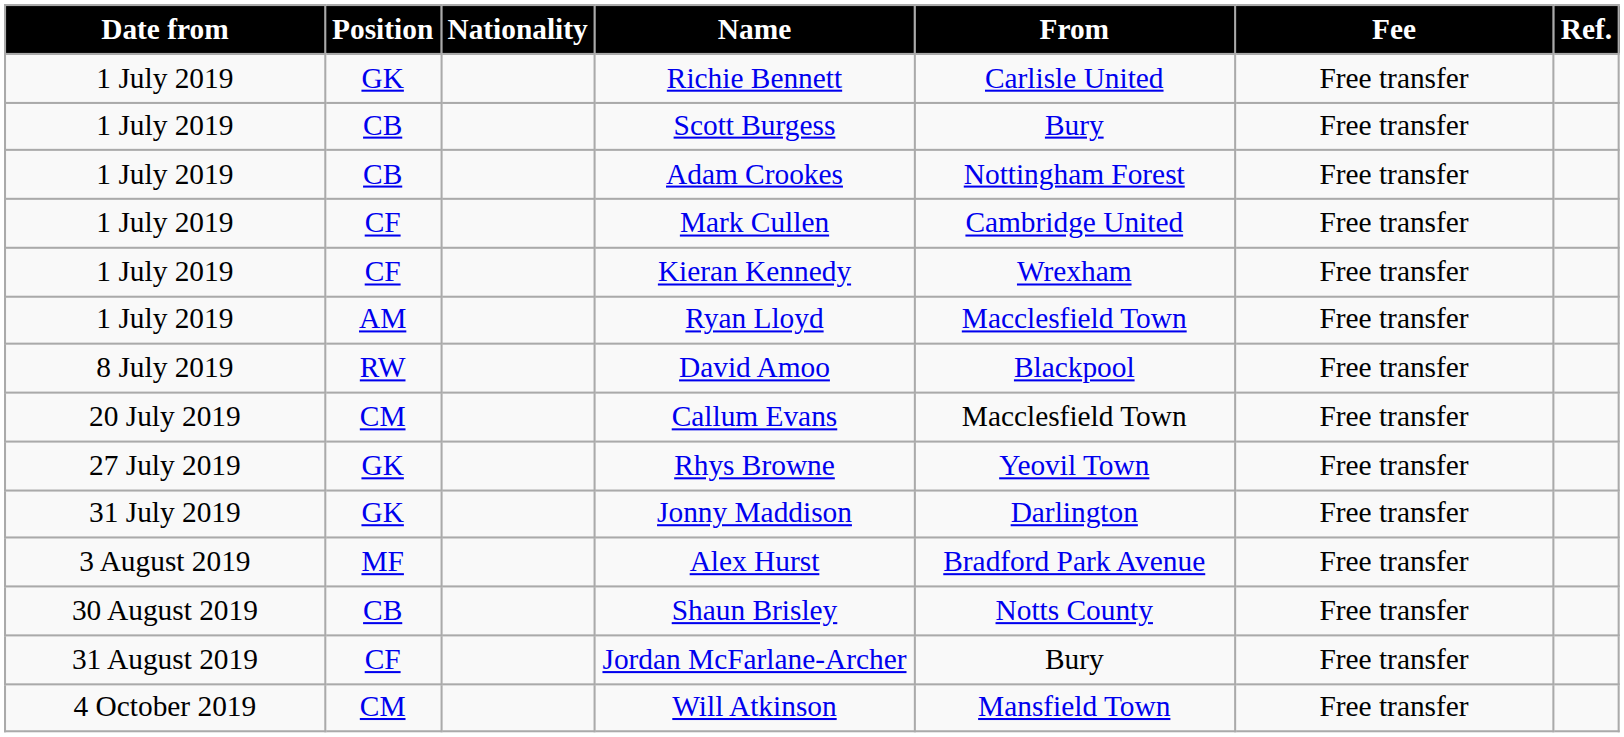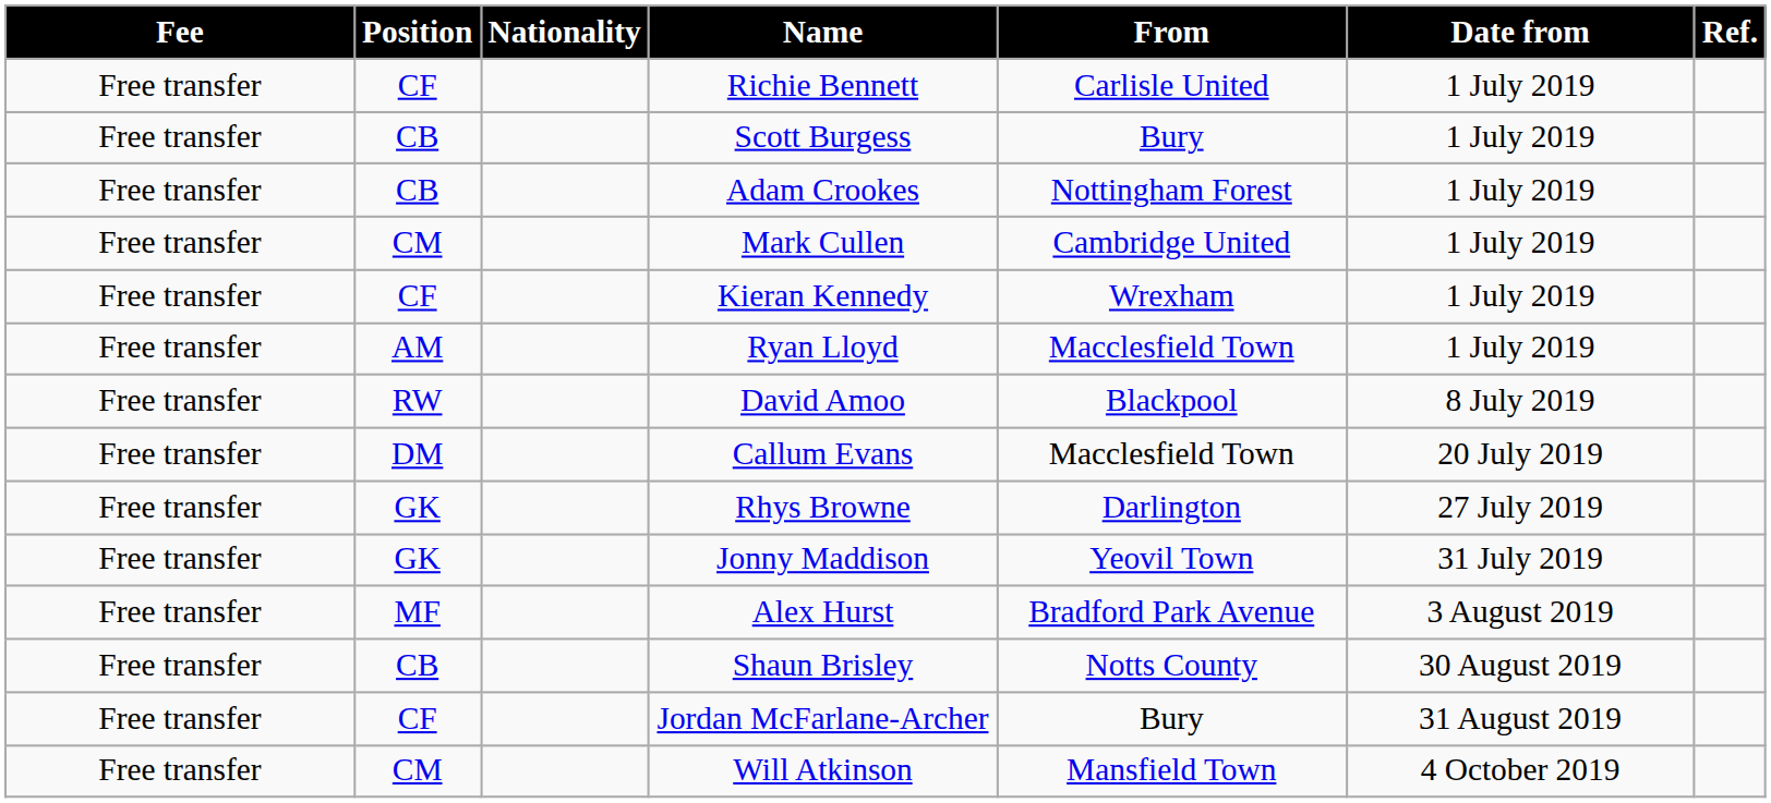 <table class="wikitable"  style="text-align:center; font-size:90%; ">
 <tr>
-<th style="background:#000000; color:#FFFFFF; width:150px;">Date from</th>
+<th style="background:#000000; color:#FFFFFF; width:150px;">Fee</th>
 <th style="background:#000000; color:#FFFFFF; width:50px;">Position</th>
 <th style="background:#000000; color:#FFFFFF; width:50px;">Nationality</th>
 <th style="background:#000000; color:#FFFFFF; width:150px;">Name</th>
 <th style="background:#000000; color:#FFFFFF; width:150px;">From</th>
-<th style="background:#000000; color:#FFFFFF; width:150px;">Fee</th>
+<th style="background:#000000; color:#FFFFFF; width:150px;">Date from</th>
 <th style="background:#000000; color:#FFFFFF; width:25px;">Ref.</th>
 </tr>
 <tr>
-<td>1 July 2019</td>
-<td><a href='#'>GK</a></td>
+<td>Free transfer</td>
+<td><a href='#'>CF</a></td>
 <td></td>
 <td><a href='#'>Richie Bennett</a></td>
 <td><a href='#'>Carlisle United</a></td>
-<td>Free transfer</td>
+<td>1 July 2019</td>
 <td></td>
 </tr>
 <tr>
-<td>1 July 2019</td>
+<td>Free transfer</td>
 <td><a href='#'>CB</a></td>
 <td></td>
 <td><a href='#'>Scott Burgess</a></td>
 <td><a href='#'>Bury</a></td>
-<td>Free transfer</td>
+<td>1 July 2019</td>
 <td></td>
 </tr>
 <tr>
-<td>1 July 2019</td>
+<td>Free transfer</td>
 <td><a href='#'>CB</a></td>
 <td></td>
 <td><a href='#'>Adam Crookes</a></td>
 <td><a href='#'>Nottingham Forest</a></td>
-<td>Free transfer</td>
+<td>1 July 2019</td>
 <td></td>
 </tr>
 <tr>
-<td>1 July 2019</td>
-<td><a href='#'>CF</a></td>
+<td>Free transfer</td>
+<td><a href='#'>CM</a></td>
 <td></td>
 <td><a href='#'>Mark Cullen</a></td>
 <td><a href='#'>Cambridge United</a></td>
-<td>Free transfer</td>
+<td>1 July 2019</td>
 <td></td>
 </tr>
 <tr>
-<td>1 July 2019</td>
+<td>Free transfer</td>
 <td><a href='#'>CF</a></td>
 <td></td>
 <td><a href='#'>Kieran Kennedy</a></td>
 <td><a href='#'>Wrexham</a></td>
-<td>Free transfer</td>
+<td>1 July 2019</td>
 <td></td>
 </tr>
 <tr>
-<td>1 July 2019</td>
+<td>Free transfer</td>
 <td><a href='#'>AM</a></td>
 <td></td>
 <td><a href='#'>Ryan Lloyd</a></td>
 <td><a href='#'>Macclesfield Town</a></td>
-<td>Free transfer</td>
+<td>1 July 2019</td>
 <td></td>
 </tr>
 <tr>
-<td>8 July 2019</td>
+<td>Free transfer</td>
 <td><a href='#'>RW</a></td>
 <td></td>
 <td><a href='#'>David Amoo</a></td>
 <td><a href='#'>Blackpool</a></td>
-<td>Free transfer</td>
+<td>8 July 2019</td>
 <td></td>
 </tr>
 <tr>
-<td>20 July 2019</td>
-<td><a href='#'>CM</a></td>
+<td>Free transfer</td>
+<td><a href='#'>DM</a></td>
 <td></td>
 <td><a href='#'>Callum Evans</a></td>
 <td>Macclesfield Town</td>
-<td>Free transfer</td>
+<td>20 July 2019</td>
 <td></td>
 </tr>
 <tr>
-<td>27 July 2019</td>
+<td>Free transfer</td>
 <td><a href='#'>GK</a></td>
 <td></td>
 <td><a href='#'>Rhys Browne</a></td>
-<td><a href='#'>Yeovil Town</a></td>
-<td>Free transfer</td>
+<td><a href='#'>Darlington</a></td>
+<td>27 July 2019</td>
 <td></td>
 </tr>
 <tr>
-<td>31 July 2019</td>
+<td>Free transfer</td>
 <td><a href='#'>GK</a></td>
 <td></td>
 <td><a href='#'>Jonny Maddison</a></td>
-<td><a href='#'>Darlington</a></td>
-<td>Free transfer</td>
+<td><a href='#'>Yeovil Town</a></td>
+<td>31 July 2019</td>
 <td></td>
 </tr>
 <tr>
-<td>3 August 2019</td>
+<td>Free transfer</td>
 <td><a href='#'>MF</a></td>
 <td></td>
 <td><a href='#'>Alex Hurst</a></td>
 <td><a href='#'>Bradford Park Avenue</a></td>
-<td>Free transfer</td>
+<td>3 August 2019</td>
 <td></td>
 </tr>
 <tr>
-<td>30 August 2019</td>
+<td>Free transfer</td>
 <td><a href='#'>CB</a></td>
 <td></td>
 <td><a href='#'>Shaun Brisley</a></td>
 <td><a href='#'>Notts County</a></td>
-<td>Free transfer</td>
+<td>30 August 2019</td>
 <td></td>
 </tr>
 <tr>
-<td>31 August 2019</td>
+<td>Free transfer</td>
 <td><a href='#'>CF</a></td>
 <td></td>
 <td><a href='#'>Jordan McFarlane-Archer</a></td>
 <td>Bury</td>
-<td>Free transfer</td>
+<td>31 August 2019</td>
 <td></td>
 </tr>
 <tr>
-<td>4 October 2019</td>
+<td>Free transfer</td>
 <td><a href='#'>CM</a></td>
 <td></td>
 <td><a href='#'>Will Atkinson</a></td>
 <td><a href='#'>Mansfield Town</a></td>
-<td>Free transfer</td>
+<td>4 October 2019</td>
 <td></td>
 </tr>
 </table>
